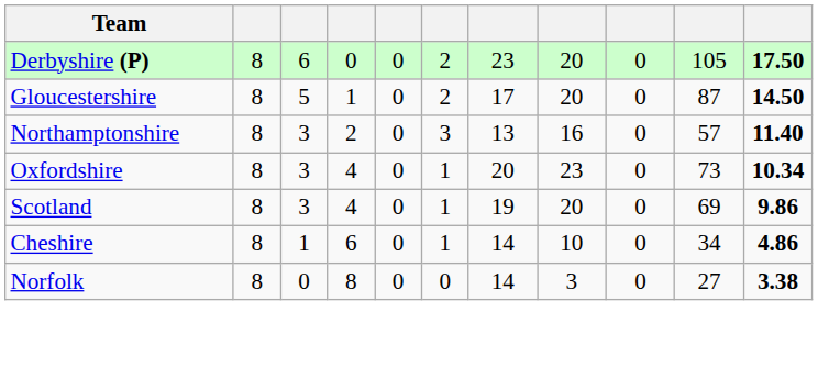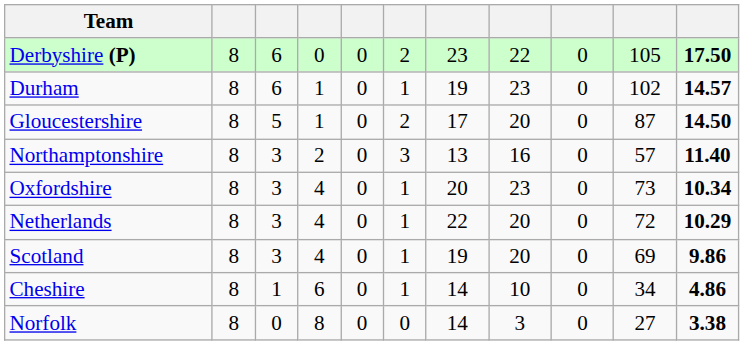 <table class="wikitable" style="text-align:center">
 <tr>
 <th width="150">Team</th>
 <th width="25"></th>
 <th width="25"></th>
 <th width="25"></th>
 <th width="25"></th>
 <th width="25"></th>
 <th width="40"></th>
 <th width="40"></th>
 <th width="40"></th>
 <th width="40"></th>
 <th width="40"></th>
 </tr>
 <tr style="background:#cfc;">
 <td style="text-align:left"><a href='#'>Derbyshire</a> <strong>(P)</strong></td>
 <td>8</td>
 <td>6</td>
 <td>0</td>
 <td>0</td>
 <td>2</td>
 <td>23</td>
-<td>20</td>
+<td>22</td>
 <td>0</td>
 <td>105</td>
 <td><strong>17.50</strong></td>
+</tr>
+<tr>
+<td style="text-align:left"><a href='#'>Durham</a></td>
+<td>8</td>
+<td>6</td>
+<td>1</td>
+<td>0</td>
+<td>1</td>
+<td>19</td>
+<td>23</td>
+<td>0</td>
+<td>102</td>
+<td><strong>14.57</strong></td>
 </tr>
 <tr>
 <td style="text-align:left"><a href='#'>Gloucestershire</a></td>
 <td>8</td>
 <td>5</td>
 <td>1</td>
 <td>0</td>
 <td>2</td>
 <td>17</td>
 <td>20</td>
 <td>0</td>
 <td>87</td>
 <td><strong>14.50</strong></td>
 </tr>
 <tr>
 <td style="text-align:left"><a href='#'>Northamptonshire</a></td>
 <td>8</td>
 <td>3</td>
 <td>2</td>
 <td>0</td>
 <td>3</td>
 <td>13</td>
 <td>16</td>
 <td>0</td>
 <td>57</td>
 <td><strong>11.40</strong></td>
 </tr>
 <tr>
 <td style="text-align:left"><a href='#'>Oxfordshire</a></td>
 <td>8</td>
 <td>3</td>
 <td>4</td>
 <td>0</td>
 <td>1</td>
 <td>20</td>
 <td>23</td>
 <td>0</td>
 <td>73</td>
 <td><strong>10.34</strong></td>
 </tr>
 <tr>
+<td style="text-align:left"><a href='#'>Netherlands</a></td>
+<td>8</td>
+<td>3</td>
+<td>4</td>
+<td>0</td>
+<td>1</td>
+<td>22</td>
+<td>20</td>
+<td>0</td>
+<td>72</td>
+<td><strong>10.29</strong></td>
+</tr>
+<tr>
 <td style="text-align:left"><a href='#'>Scotland</a></td>
 <td>8</td>
 <td>3</td>
 <td>4</td>
 <td>0</td>
 <td>1</td>
 <td>19</td>
 <td>20</td>
 <td>0</td>
 <td>69</td>
 <td><strong>9.86</strong></td>
 </tr>
 <tr>
 <td style="text-align:left"><a href='#'>Cheshire</a></td>
 <td>8</td>
 <td>1</td>
 <td>6</td>
 <td>0</td>
 <td>1</td>
 <td>14</td>
 <td>10</td>
 <td>0</td>
 <td>34</td>
 <td><strong>4.86</strong></td>
 </tr>
 <tr>
 <td style="text-align:left"><a href='#'>Norfolk</a></td>
 <td>8</td>
 <td>0</td>
 <td>8</td>
 <td>0</td>
 <td>0</td>
 <td>14</td>
 <td>3</td>
 <td>0</td>
 <td>27</td>
 <td><strong>3.38</strong></td>
 </tr>
 </table>
